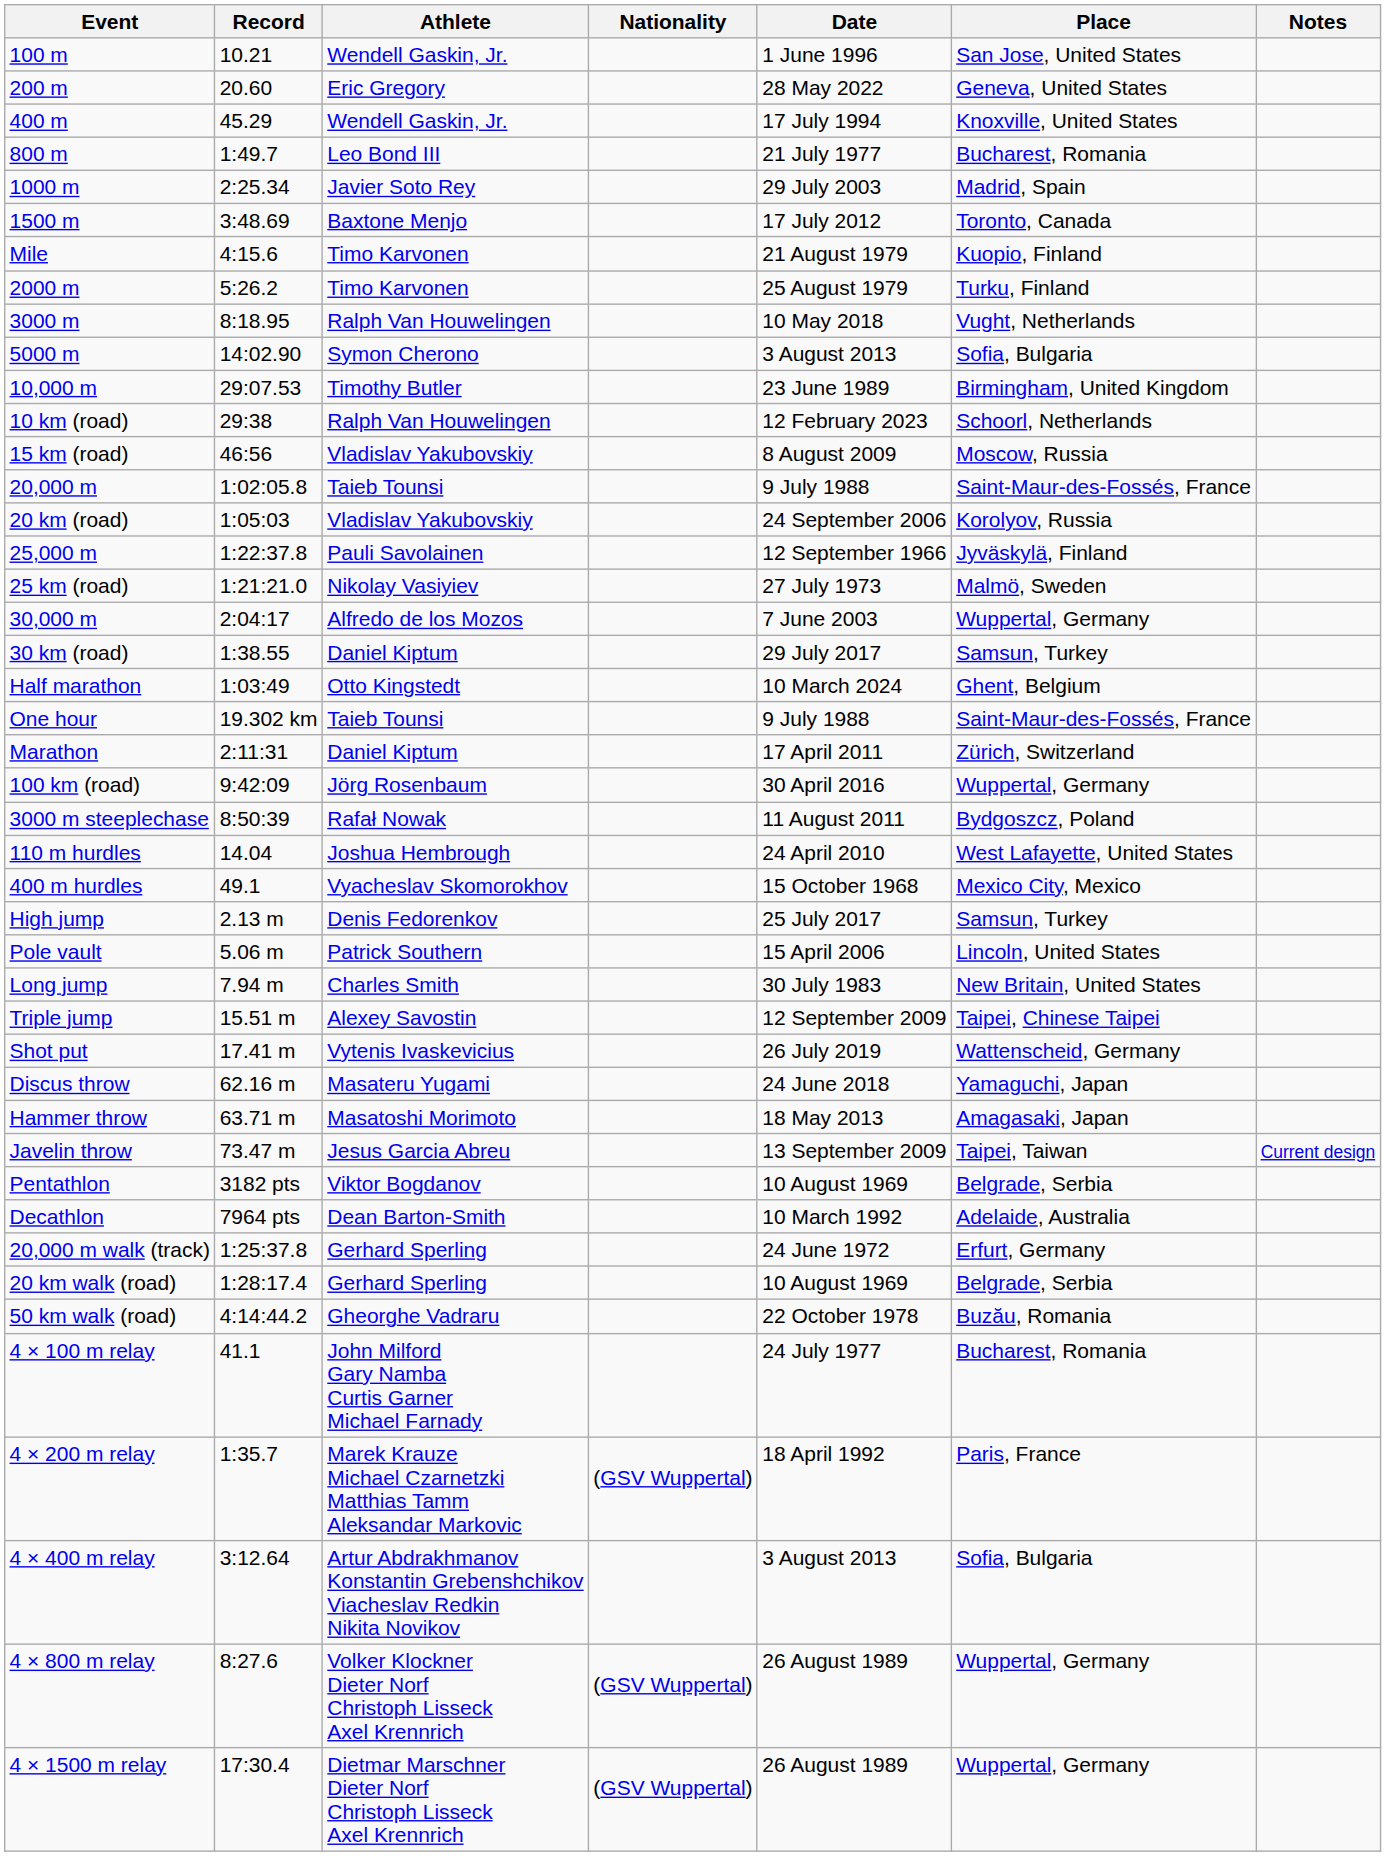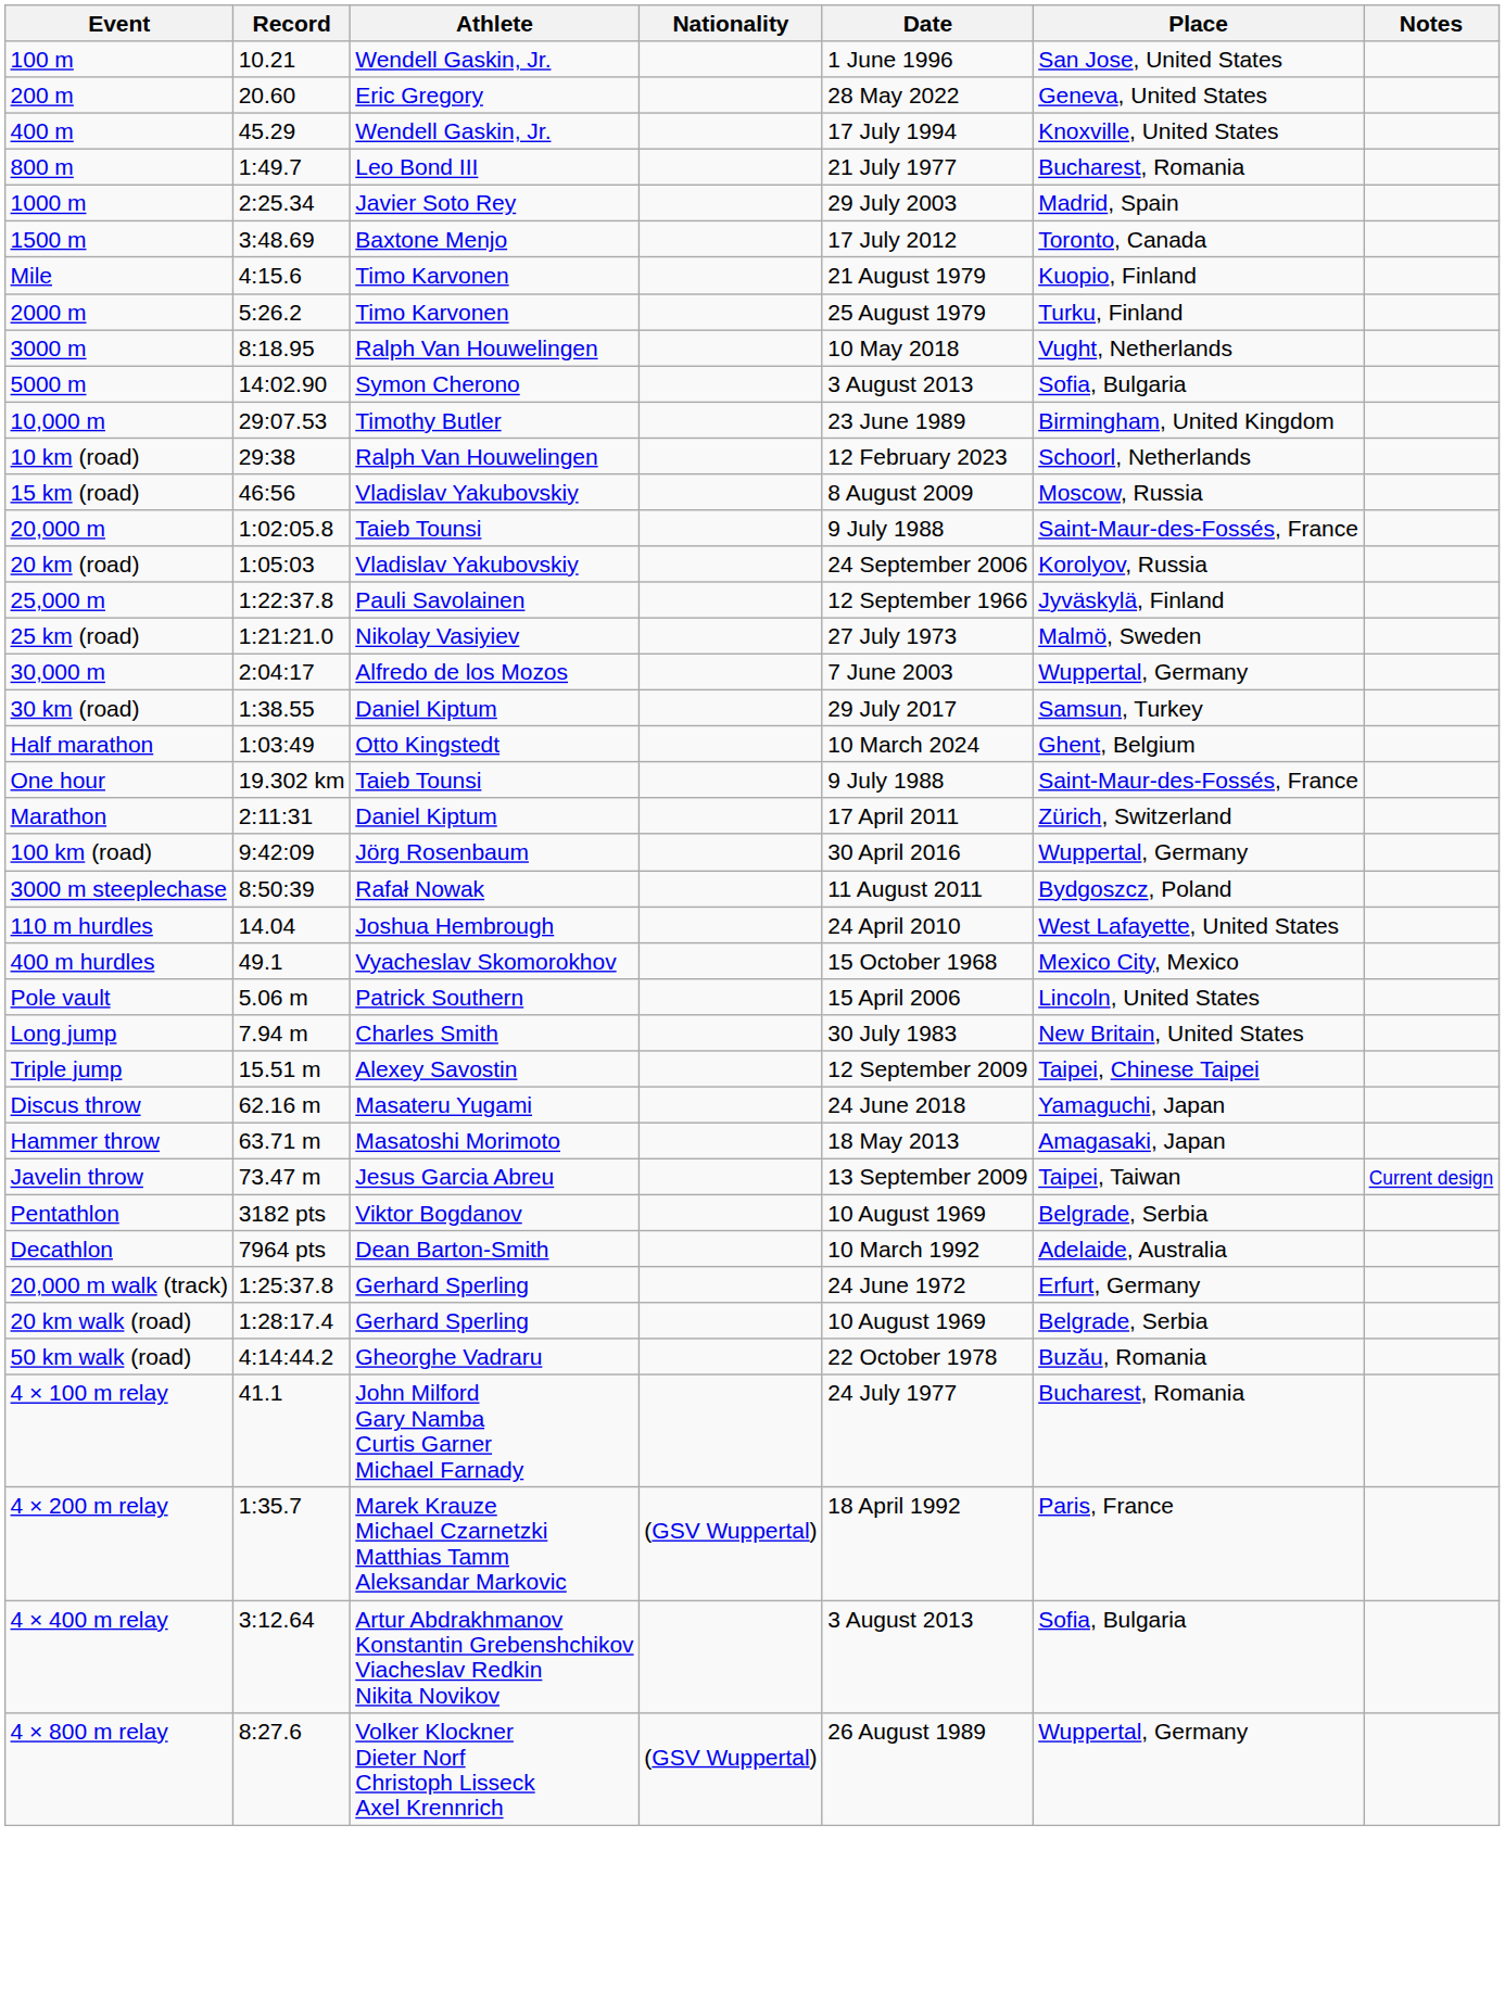 <table class="wikitable sortable" style="font-size:95%;">
 <tr>
 <th>Event</th>
 <th>Record</th>
 <th>Athlete</th>
 <th>Nationality</th>
 <th>Date</th>
 <th>Place</th>
 <th>Notes</th>
 </tr>
 <tr>
 <td><a href='#'>100 m</a></td>
 <td>10.21</td>
 <td><a href='#'>Wendell Gaskin, Jr.</a></td>
 <td></td>
 <td>1 June 1996</td>
 <td><a href='#'>San Jose</a>, United States</td>
 <td></td>
 </tr>
 <tr>
 <td><a href='#'>200 m</a></td>
 <td>20.60</td>
 <td><a href='#'>Eric Gregory</a></td>
 <td></td>
 <td>28 May 2022</td>
 <td><a href='#'>Geneva</a>, United States</td>
 <td></td>
 </tr>
 <tr>
 <td><a href='#'>400 m</a></td>
 <td>45.29</td>
 <td><a href='#'>Wendell Gaskin, Jr.</a></td>
 <td></td>
 <td>17 July 1994</td>
 <td><a href='#'>Knoxville</a>, United States</td>
 <td></td>
 </tr>
 <tr>
 <td><a href='#'>800 m</a></td>
 <td>1:49.7 </td>
 <td><a href='#'>Leo Bond III</a></td>
 <td></td>
 <td>21 July 1977</td>
 <td><a href='#'>Bucharest</a>, Romania</td>
 <td></td>
 </tr>
 <tr>
 <td><a href='#'>1000 m</a></td>
 <td>2:25.34</td>
 <td><a href='#'>Javier Soto Rey</a></td>
 <td></td>
 <td>29 July 2003</td>
 <td><a href='#'>Madrid</a>, Spain</td>
 <td></td>
 </tr>
 <tr>
 <td><a href='#'>1500 m</a></td>
 <td>3:48.69</td>
 <td><a href='#'>Baxtone Menjo</a></td>
 <td></td>
 <td>17 July 2012</td>
 <td><a href='#'>Toronto</a>, Canada</td>
 <td></td>
 </tr>
 <tr>
 <td><a href='#'>Mile</a></td>
 <td>4:15.6</td>
 <td><a href='#'>Timo Karvonen</a></td>
 <td></td>
 <td>21 August 1979</td>
 <td><a href='#'>Kuopio</a>, Finland</td>
 <td></td>
 </tr>
 <tr>
 <td><a href='#'>2000 m</a></td>
 <td>5:26.2</td>
 <td><a href='#'>Timo Karvonen</a></td>
 <td></td>
 <td>25 August 1979</td>
 <td><a href='#'>Turku</a>, Finland</td>
 <td></td>
 </tr>
 <tr>
 <td><a href='#'>3000 m</a></td>
 <td>8:18.95</td>
 <td><a href='#'>Ralph Van Houwelingen</a></td>
 <td></td>
 <td>10 May 2018</td>
 <td><a href='#'>Vught</a>, Netherlands</td>
 <td></td>
 </tr>
 <tr>
 <td><a href='#'>5000 m</a></td>
 <td>14:02.90</td>
 <td><a href='#'>Symon Cherono</a></td>
 <td></td>
 <td>3 August 2013</td>
 <td><a href='#'>Sofia</a>, Bulgaria</td>
 <td></td>
 </tr>
 <tr>
 <td><a href='#'>10,000 m</a></td>
 <td>29:07.53</td>
 <td><a href='#'>Timothy Butler</a></td>
 <td></td>
 <td>23 June 1989</td>
 <td><a href='#'>Birmingham</a>, United Kingdom</td>
 <td></td>
 </tr>
 <tr>
 <td><a href='#'>10 km</a> (road)</td>
 <td>29:38</td>
 <td><a href='#'>Ralph Van Houwelingen</a></td>
 <td></td>
 <td>12 February 2023</td>
 <td><a href='#'>Schoorl</a>, Netherlands</td>
 <td></td>
 </tr>
 <tr>
 <td><a href='#'>15 km</a> (road)</td>
 <td>46:56</td>
 <td><a href='#'>Vladislav Yakubovskiy</a></td>
 <td></td>
 <td>8 August 2009</td>
 <td><a href='#'>Moscow</a>, Russia</td>
 <td></td>
 </tr>
 <tr>
 <td><a href='#'>20,000 m</a></td>
 <td>1:02:05.8</td>
 <td><a href='#'>Taieb Tounsi</a></td>
 <td></td>
 <td>9 July 1988</td>
 <td><a href='#'>Saint-Maur-des-Fossés</a>, France</td>
 <td></td>
 </tr>
 <tr>
 <td><a href='#'>20 km</a> (road)</td>
 <td>1:05:03</td>
 <td><a href='#'>Vladislav Yakubovskiy</a></td>
 <td></td>
 <td>24 September 2006</td>
 <td><a href='#'>Korolyov</a>, Russia</td>
 <td></td>
 </tr>
 <tr>
 <td><a href='#'>25,000 m</a></td>
 <td>1:22:37.8</td>
 <td><a href='#'>Pauli Savolainen</a></td>
 <td></td>
 <td>12 September 1966</td>
 <td><a href='#'>Jyväskylä</a>, Finland</td>
 <td></td>
 </tr>
 <tr>
 <td><a href='#'>25 km</a> (road)</td>
 <td>1:21:21.0</td>
 <td><a href='#'>Nikolay Vasiyiev</a></td>
 <td></td>
 <td>27 July 1973</td>
 <td><a href='#'>Malmö</a>, Sweden</td>
 <td></td>
 </tr>
 <tr>
 <td><a href='#'>30,000 m</a></td>
 <td>2:04:17</td>
 <td><a href='#'>Alfredo de los Mozos</a></td>
 <td></td>
 <td>7 June 2003</td>
 <td><a href='#'>Wuppertal</a>, Germany</td>
 <td></td>
 </tr>
 <tr>
 <td><a href='#'>30 km</a> (road)</td>
 <td>1:38.55</td>
 <td><a href='#'>Daniel Kiptum</a></td>
 <td></td>
 <td>29 July 2017</td>
 <td><a href='#'>Samsun</a>, Turkey</td>
 <td></td>
 </tr>
 <tr>
 <td><a href='#'>Half marathon</a></td>
 <td>1:03:49</td>
 <td><a href='#'>Otto Kingstedt</a></td>
 <td></td>
 <td>10 March 2024</td>
 <td><a href='#'>Ghent</a>, Belgium</td>
 <td></td>
 </tr>
 <tr>
 <td><a href='#'>One hour</a></td>
 <td>19.302 km</td>
 <td><a href='#'>Taieb Tounsi</a></td>
 <td></td>
 <td>9 July 1988</td>
 <td><a href='#'>Saint-Maur-des-Fossés</a>, France</td>
 <td></td>
 </tr>
 <tr>
 <td><a href='#'>Marathon</a></td>
 <td>2:11:31</td>
 <td><a href='#'>Daniel Kiptum</a></td>
 <td></td>
 <td>17 April 2011</td>
 <td><a href='#'>Zürich</a>, Switzerland</td>
 <td></td>
 </tr>
 <tr>
 <td><a href='#'>100 km</a> (road)</td>
 <td>9:42:09</td>
 <td><a href='#'>Jörg Rosenbaum</a></td>
 <td></td>
 <td>30 April 2016</td>
 <td><a href='#'>Wuppertal</a>, Germany</td>
 <td></td>
 </tr>
 <tr>
 <td><a href='#'>3000 m steeplechase</a></td>
 <td>8:50:39</td>
 <td><a href='#'>Rafał Nowak</a></td>
 <td></td>
 <td>11 August 2011</td>
 <td><a href='#'>Bydgoszcz</a>, Poland</td>
 <td></td>
 </tr>
 <tr>
 <td><a href='#'>110 m hurdles</a></td>
 <td>14.04 </td>
 <td><a href='#'>Joshua Hembrough</a></td>
 <td></td>
 <td>24 April 2010</td>
 <td><a href='#'>West Lafayette</a>, United States</td>
 <td></td>
 </tr>
 <tr>
 <td><a href='#'>400 m hurdles</a></td>
 <td>49.1 </td>
 <td><a href='#'>Vyacheslav Skomorokhov</a></td>
 <td></td>
 <td>15 October 1968</td>
 <td><a href='#'>Mexico City</a>, Mexico</td>
 <td></td>
 </tr>
 <tr>
-<td><a href='#'>High jump</a></td>
-<td>2.13 m</td>
-<td><a href='#'>Denis Fedorenkov</a></td>
-<td></td>
-<td>25 July 2017</td>
-<td><a href='#'>Samsun</a>, Turkey</td>
-<td></td>
-</tr>
-<tr>
 <td><a href='#'>Pole vault</a></td>
 <td>5.06 m</td>
 <td><a href='#'>Patrick Southern</a></td>
 <td></td>
 <td>15 April 2006</td>
 <td><a href='#'>Lincoln</a>, United States</td>
 <td></td>
 </tr>
 <tr>
 <td><a href='#'>Long jump</a></td>
 <td>7.94 m</td>
 <td><a href='#'>Charles Smith</a></td>
 <td></td>
 <td>30 July 1983</td>
 <td><a href='#'>New Britain</a>, United States</td>
 <td></td>
 </tr>
 <tr>
 <td><a href='#'>Triple jump</a></td>
 <td>15.51 m </td>
 <td><a href='#'>Alexey Savostin</a></td>
 <td></td>
 <td>12 September 2009</td>
 <td><a href='#'>Taipei</a>, <a href='#'>Chinese Taipei</a></td>
-<td></td>
-</tr>
-<tr>
-<td><a href='#'>Shot put</a></td>
-<td>17.41 m</td>
-<td><a href='#'>Vytenis Ivaskevicius</a></td>
-<td></td>
-<td>26 July 2019</td>
-<td><a href='#'>Wattenscheid</a>, Germany</td>
 <td></td>
 </tr>
 <tr>
 <td><a href='#'>Discus throw</a></td>
 <td>62.16 m</td>
 <td><a href='#'>Masateru Yugami</a></td>
 <td></td>
 <td>24 June 2018</td>
 <td><a href='#'>Yamaguchi</a>, Japan</td>
 <td></td>
 </tr>
 <tr>
 <td><a href='#'>Hammer throw</a></td>
 <td>63.71 m</td>
 <td><a href='#'>Masatoshi Morimoto</a></td>
 <td></td>
 <td>18 May 2013</td>
 <td><a href='#'>Amagasaki</a>, Japan</td>
 <td></td>
 </tr>
 <tr>
 <td><a href='#'>Javelin throw</a></td>
 <td>73.47 m</td>
 <td><a href='#'>Jesus Garcia Abreu</a></td>
 <td></td>
 <td>13 September 2009</td>
 <td><a href='#'>Taipei</a>, Taiwan</td>
 <td><small><a href='#'>Current design</a></small></td>
 </tr>
 <tr>
 <td><a href='#'>Pentathlon</a></td>
 <td>3182 pts</td>
 <td><a href='#'>Viktor Bogdanov</a></td>
 <td></td>
 <td>10 August 1969</td>
 <td><a href='#'>Belgrade</a>, Serbia</td>
 <td></td>
 </tr>
 <tr>
 <td><a href='#'>Decathlon</a></td>
 <td>7964 pts</td>
 <td><a href='#'>Dean Barton-Smith</a></td>
 <td></td>
 <td>10 March 1992</td>
 <td><a href='#'>Adelaide</a>, Australia</td>
 <td></td>
 </tr>
 <tr>
 <td><a href='#'>20,000 m walk</a> (track)</td>
 <td>1:25:37.8</td>
 <td><a href='#'>Gerhard Sperling</a></td>
 <td></td>
 <td>24 June 1972</td>
 <td><a href='#'>Erfurt</a>, Germany</td>
 <td></td>
 </tr>
 <tr>
 <td><a href='#'>20 km walk</a> (road)</td>
 <td>1:28:17.4</td>
 <td><a href='#'>Gerhard Sperling</a></td>
 <td></td>
 <td>10 August 1969</td>
 <td><a href='#'>Belgrade</a>, Serbia</td>
 <td></td>
 </tr>
 <tr>
 <td><a href='#'>50 km walk</a> (road)</td>
 <td>4:14:44.2</td>
 <td><a href='#'>Gheorghe Vadraru</a></td>
 <td></td>
 <td>22 October 1978</td>
 <td><a href='#'>Buzău</a>, Romania</td>
 <td></td>
 </tr>
 <tr>
 <td valign=top><a href='#'>4 × 100 m relay</a></td>
 <td valign=top>41.1 </td>
 <td><a href='#'>John Milford</a><br><a href='#'>Gary Namba</a><br><a href='#'>Curtis Garner</a><br><a href='#'>Michael Farnady</a></td>
 <td valign=top></td>
 <td valign=top>24 July 1977</td>
 <td valign=top><a href='#'>Bucharest</a>, Romania</td>
 <td></td>
 </tr>
 <tr>
 <td valign=top><a href='#'>4 × 200 m relay</a></td>
 <td valign=top>1:35.7 </td>
 <td><a href='#'>Marek Krauze</a><br><a href='#'>Michael Czarnetzki</a><br><a href='#'>Matthias Tamm</a><br><a href='#'>Aleksandar Markovic</a></td>
 <td valign=top><br>(<a href='#'>GSV Wuppertal</a>)</td>
 <td valign=top>18 April 1992</td>
 <td valign=top><a href='#'>Paris</a>, France</td>
 <td></td>
 </tr>
 <tr>
 <td valign=top><a href='#'>4 × 400 m relay</a></td>
 <td valign=top>3:12.64</td>
 <td><a href='#'>Artur Abdrakhmanov</a><br><a href='#'>Konstantin Grebenshchikov</a><br><a href='#'>Viacheslav Redkin</a><br><a href='#'>Nikita Novikov</a></td>
 <td valign=top></td>
 <td valign=top>3 August 2013</td>
 <td valign=top><a href='#'>Sofia</a>, Bulgaria</td>
 <td></td>
 </tr>
 <tr>
 <td valign=top><a href='#'>4 × 800 m relay</a></td>
 <td valign=top>8:27.6 </td>
 <td><a href='#'>Volker Klockner</a><br><a href='#'>Dieter Norf</a><br><a href='#'>Christoph Lisseck</a><br><a href='#'>Axel Krennrich</a></td>
 <td valign=top><br>(<a href='#'>GSV Wuppertal</a>)</td>
 <td valign=top>26 August 1989</td>
 <td valign=top><a href='#'>Wuppertal</a>, Germany</td>
 <td></td>
 </tr>
-<tr>
-<td valign=top><a href='#'>4 × 1500 m relay</a></td>
-<td valign=top>17:30.4 </td>
-<td><a href='#'>Dietmar Marschner</a><br><a href='#'>Dieter Norf</a><br><a href='#'>Christoph Lisseck</a><br><a href='#'>Axel Krennrich</a></td>
-<td valign=top><br>(<a href='#'>GSV Wuppertal</a>)</td>
-<td valign=top>26 August 1989</td>
-<td valign=top><a href='#'>Wuppertal</a>, Germany</td>
-<td></td>
-</tr>
 </table>
